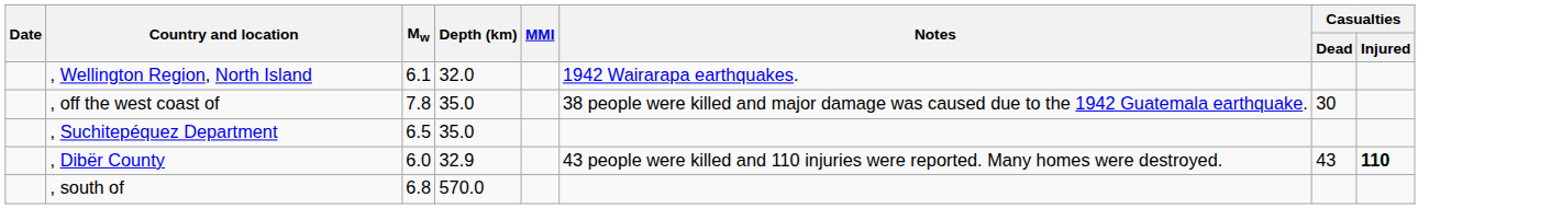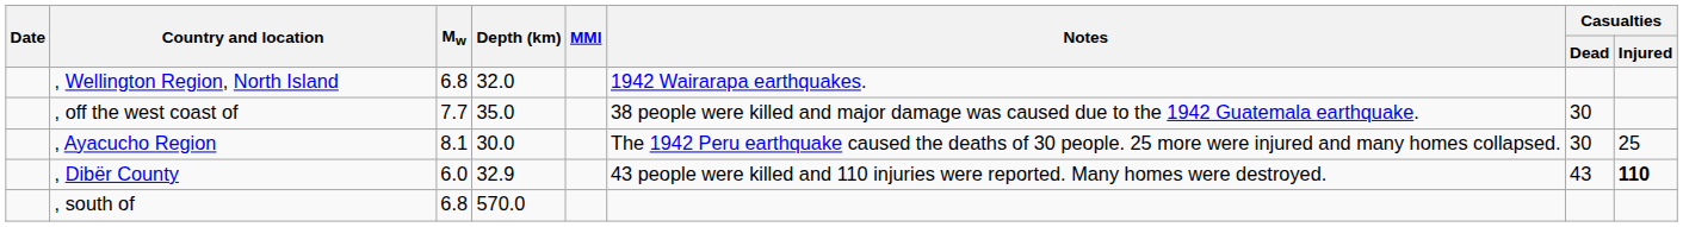 <table class="wikitable sortable sort-under" style="border:1px black; margin-left:1em;">
 <tr>
 <th rowspan="2"><small>Date</small></th>
 <th rowspan="2" style="width: 310px"><small>Country and location</small></th>
 <th rowspan="2"><small>M<sub>w</sub></small></th>
 <th rowspan="2"><small>Depth (km)</small></th>
 <th rowspan="2"><small><a href='#'>MMI</a></small></th>
 <th rowspan="2" class="unsortable"><small>Notes</small></th>
 <th colspan="2"><small>Casualties</small></th>
 </tr>
 <tr>
 <th><small>Dead</small></th>
 <th><small>Injured</small></th>
 </tr>
 <tr>
 <td></td>
 <td>, <a href='#'>Wellington Region</a>, <a href='#'>North Island</a></td>
-<td>6.1</td>
+<td>6.8</td>
 <td>32.0</td>
 <td></td>
 <td><a href='#'>1942 Wairarapa earthquakes</a>.</td>
 <td></td>
 <td></td>
 </tr>
 <tr>
 <td></td>
 <td>, off the west coast of</td>
-<td>7.8</td>
+<td>7.7</td>
 <td>35.0</td>
 <td></td>
 <td>38 people were killed and major damage was caused due to the <a href='#'>1942 Guatemala earthquake</a>.</td>
 <td>30</td>
 <td></td>
 </tr>
 <tr>
 <td></td>
-<td>, <a href='#'>Suchitepéquez Department</a></td>
-<td>6.5</td>
-<td>35.0</td>
+<td>, <a href='#'>Ayacucho Region</a></td>
+<td>8.1</td>
+<td>30.0</td>
 <td></td>
-<td></td>
-<td></td>
-<td></td>
+<td>The <a href='#'>1942 Peru earthquake</a> caused the deaths of 30 people. 25 more were injured and many homes collapsed.</td>
+<td>30</td>
+<td>25</td>
 </tr>
 <tr>
 <td></td>
 <td>, <a href='#'>Dibër County</a></td>
 <td>6.0</td>
 <td>32.9</td>
 <td></td>
 <td>43 people were killed and 110 injuries were reported. Many homes were destroyed.</td>
 <td>43</td>
 <td><strong>110</strong></td>
 </tr>
 <tr>
 <td></td>
 <td>, south of</td>
 <td>6.8</td>
 <td>570.0</td>
 <td></td>
 <td></td>
 <td></td>
 <td></td>
 </tr>
 </table>
